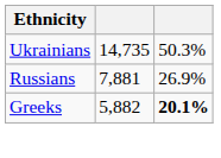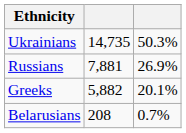 <table class="wikitable">
 <tr>
 <th>Ethnicity</th>
 <th></th>
 <th></th>
 </tr>
 <tr>
 <td><a href='#'>Ukrainians</a></td>
 <td>14,735</td>
 <td>50.3%</td>
 </tr>
 <tr>
 <td><a href='#'>Russians</a></td>
 <td>7,881</td>
 <td>26.9%</td>
 </tr>
 <tr>
 <td><a href='#'>Greeks</a></td>
 <td>5,882</td>
-<td><strong>20.1%</strong></td>
+<td>20.1%</td>
+</tr>
+<tr>
+<td><a href='#'>Belarusians</a></td>
+<td>208</td>
+<td>0.7%</td>
 </tr>
 </table>
